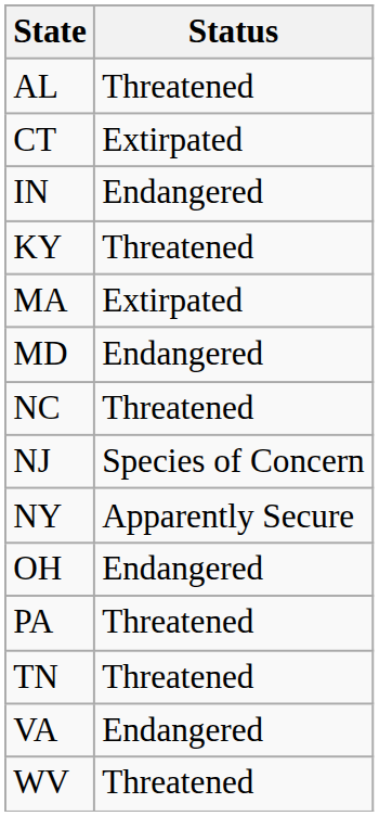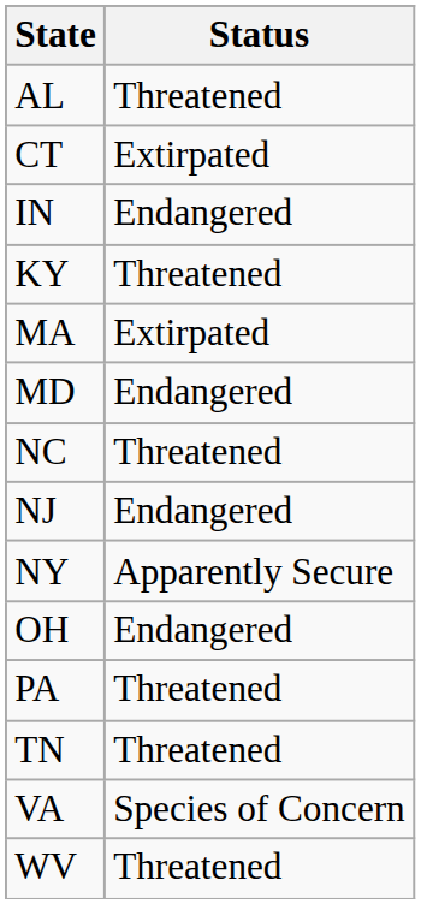 <table class="wikitable">
 <tr>
 <th>State</th>
 <th>Status</th>
 </tr>
 <tr>
 <td>AL</td>
 <td>Threatened</td>
 </tr>
 <tr>
 <td>CT</td>
 <td>Extirpated</td>
 </tr>
 <tr>
 <td>IN</td>
 <td>Endangered</td>
 </tr>
 <tr>
 <td>KY</td>
 <td>Threatened</td>
 </tr>
 <tr>
 <td>MA</td>
 <td>Extirpated</td>
 </tr>
 <tr>
 <td>MD</td>
 <td>Endangered</td>
 </tr>
 <tr>
 <td>NC</td>
 <td>Threatened</td>
 </tr>
 <tr>
 <td>NJ</td>
-<td>Species of Concern</td>
+<td>Endangered</td>
 </tr>
 <tr>
 <td>NY</td>
 <td>Apparently Secure</td>
 </tr>
 <tr>
 <td>OH</td>
 <td>Endangered</td>
 </tr>
 <tr>
 <td>PA</td>
 <td>Threatened</td>
 </tr>
 <tr>
 <td>TN</td>
 <td>Threatened</td>
 </tr>
 <tr>
 <td>VA</td>
-<td>Endangered</td>
+<td>Species of Concern</td>
 </tr>
 <tr>
 <td>WV</td>
 <td>Threatened</td>
 </tr>
 </table>
